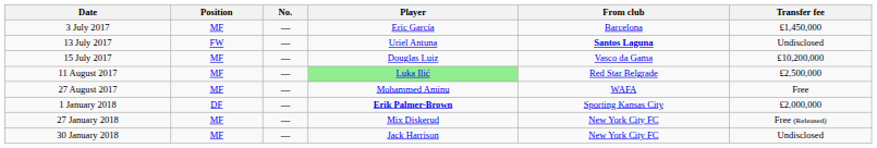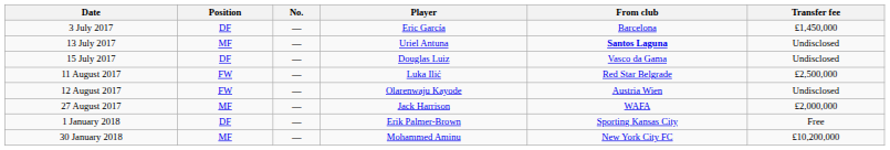 <table class="wikitable sortable" style="width:100%; text-align:center; font-size:85%; text-align:centre">
 <tr>
 <th>Date</th>
 <th>Position</th>
 <th>No.</th>
 <th>Player</th>
 <th>From club</th>
 <th>Transfer fee</th>
 </tr>
 <tr>
 <td>3 July 2017</td>
-<td><a href='#'>MF</a></td>
+<td><a href='#'>DF</a></td>
 <td>—</td>
 <td> <a href='#'>Eric García</a></td>
 <td> <a href='#'>Barcelona</a></td>
 <td>£1,450,000</td>
 </tr>
 <tr>
 <td>13 July 2017</td>
-<td><a href='#'>FW</a></td>
+<td><a href='#'>MF</a></td>
 <td>—</td>
 <td> <a href='#'>Uriel Antuna</a></td>
 <td><strong> <a href='#'>Santos Laguna</a></strong></td>
 <td>Undisclosed</td>
 </tr>
 <tr>
 <td>15 July 2017</td>
-<td><a href='#'>MF</a></td>
+<td><a href='#'>DF</a></td>
 <td>—</td>
 <td> <a href='#'>Douglas Luiz</a></td>
 <td> <a href='#'>Vasco da Gama</a></td>
-<td>£10,200,000</td>
+<td>Undisclosed</td>
 </tr>
 <tr>
 <td>11 August 2017</td>
-<td><a href='#'>MF</a></td>
+<td><a href='#'>FW</a></td>
 <td>—</td>
-<td style="background: lightgreen;"> <a href='#'>Luka Ilić</a></td>
+<td> <a href='#'>Luka Ilić</a></td>
 <td> <a href='#'>Red Star Belgrade</a></td>
 <td>£2,500,000</td>
+</tr>
+<tr>
+<td>12 August 2017</td>
+<td><a href='#'>FW</a></td>
+<td>—</td>
+<td> <a href='#'>Olarenwaju Kayode</a></td>
+<td> <a href='#'>Austria Wien</a></td>
+<td>Undisclosed</td>
 </tr>
 <tr>
 <td>27 August 2017</td>
 <td><a href='#'>MF</a></td>
 <td>—</td>
-<td> <a href='#'>Mohammed Aminu</a></td>
+<td> <a href='#'>Jack Harrison</a></td>
 <td> <a href='#'>WAFA</a></td>
-<td>Free</td>
+<td>£2,000,000</td>
 </tr>
 <tr>
 <td>1 January 2018</td>
 <td><a href='#'>DF</a></td>
 <td>—</td>
-<td><strong> <a href='#'>Erik Palmer-Brown</a></strong></td>
+<td> <a href='#'>Erik Palmer-Brown</a></td>
 <td> <a href='#'>Sporting Kansas City</a></td>
-<td>£2,000,000</td>
-</tr>
-<tr>
-<td>27 January 2018</td>
-<td><a href='#'>MF</a></td>
-<td>—</td>
-<td> <a href='#'>Mix Diskerud</a></td>
-<td> <a href='#'>New York City FC</a></td>
-<td>Free <small>(Released)</small></td>
+<td>Free</td>
 </tr>
 <tr>
 <td>30 January 2018</td>
 <td><a href='#'>MF</a></td>
 <td>—</td>
-<td> <a href='#'>Jack Harrison</a></td>
+<td> <a href='#'>Mohammed Aminu</a></td>
 <td> <a href='#'>New York City FC</a></td>
-<td>Undisclosed</td>
+<td>£10,200,000</td>
 </tr>
 </table>
